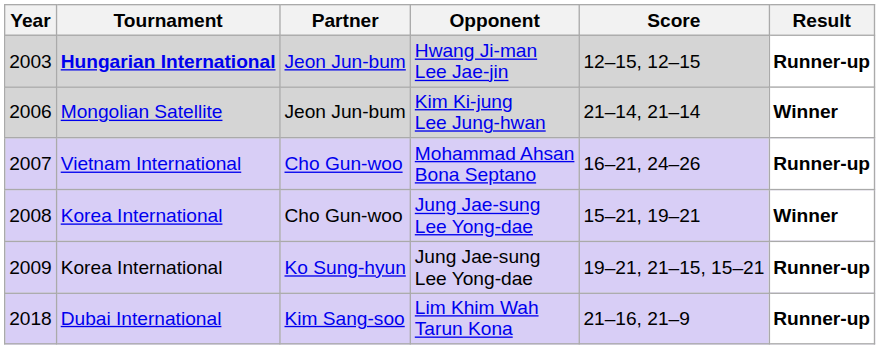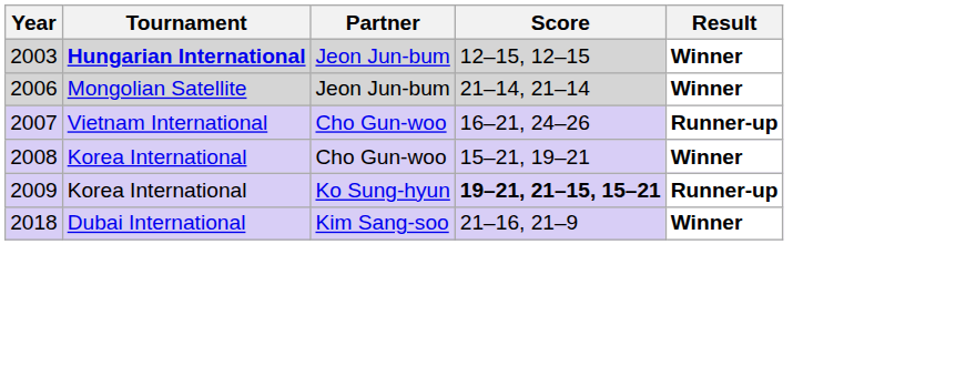 <table class="sortable wikitable" style="font-size: 90%;">
 <tr>
 <th>Year</th>
 <th>Tournament</th>
 <th>Partner</th>
-<th>Opponent</th>
 <th>Score</th>
 <th>Result</th>
 </tr>
 <tr style="background:#D5D5D5">
 <td align="center">2003</td>
 <td align="left"><strong><a href='#'>Hungarian International</a></strong></td>
 <td align="left"> <a href='#'>Jeon Jun-bum</a></td>
-<td align="left"> <a href='#'>Hwang Ji-man</a> <br>  <a href='#'>Lee Jae-jin</a></td>
 <td align="left">12–15, 12–15</td>
-<td style="text-align:left; background:white"> <strong>Runner-up</strong></td>
+<td style="text-align:left; background:white"> <strong>Winner</strong></td>
 </tr>
 <tr style="background:#D5D5D5">
 <td align="center">2006</td>
 <td align="left"><a href='#'>Mongolian Satellite</a></td>
 <td align="left"> Jeon Jun-bum</td>
-<td align="left"> <a href='#'>Kim Ki-jung</a> <br>  <a href='#'>Lee Jung-hwan</a></td>
 <td align="left">21–14, 21–14</td>
 <td style="text-align:left; background:white"> <strong>Winner</strong></td>
 </tr>
 <tr style="background:#D8CEF6">
 <td align="center">2007</td>
 <td align="left"><a href='#'>Vietnam International</a></td>
 <td align="left"> <a href='#'>Cho Gun-woo</a></td>
-<td align="left"> <a href='#'>Mohammad Ahsan</a> <br>  <a href='#'>Bona Septano</a></td>
 <td align="left">16–21, 24–26</td>
 <td style="text-align:left; background:white"> <strong>Runner-up</strong></td>
 </tr>
 <tr style="background:#D8CEF6">
 <td align="center">2008</td>
 <td align="left"><a href='#'>Korea International</a></td>
 <td align="left"> Cho Gun-woo</td>
-<td align="left"> <a href='#'>Jung Jae-sung</a> <br>  <a href='#'>Lee Yong-dae</a></td>
 <td align="left">15–21, 19–21</td>
 <td style="text-align:left; background:white"> <strong>Winner</strong></td>
 </tr>
 <tr style="background:#D8CEF6">
 <td align="center">2009</td>
 <td align="left">Korea International</td>
 <td align="left"> <a href='#'>Ko Sung-hyun</a></td>
-<td align="left"> Jung Jae-sung <br>  Lee Yong-dae</td>
-<td align="left">19–21, 21–15, 15–21</td>
+<td align="left"><strong>19–21, 21–15, 15–21</strong></td>
 <td style="text-align:left; background:white"> <strong>Runner-up</strong></td>
 </tr>
 <tr style="background:#D8CEF6">
 <td align="center">2018</td>
 <td align="left"><a href='#'>Dubai International</a></td>
 <td align="left"> <a href='#'>Kim Sang-soo</a></td>
-<td align="left"> <a href='#'>Lim Khim Wah</a> <br>  <a href='#'>Tarun Kona</a></td>
 <td align="left">21–16, 21–9</td>
-<td style="text-align:left; background:white"> <strong>Runner-up</strong></td>
+<td style="text-align:left; background:white"> <strong>Winner</strong></td>
 </tr>
 </table>
